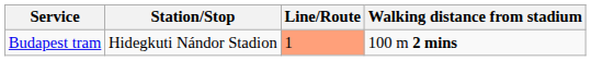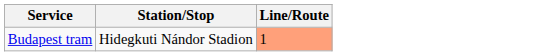 <table class="wikitable">
 <tr>
 <th>Service</th>
 <th>Station/Stop</th>
 <th>Line/Route</th>
-<th>Walking distance from stadium</th>
 </tr>
 <tr>
 <td><a href='#'>Budapest tram</a></td>
 <td>Hidegkuti Nándor Stadion</td>
 <td style="background: lightsalmon;"><span>1</span></td>
-<td>100 m <strong>2 mins</strong></td>
 </tr>
 </table>
